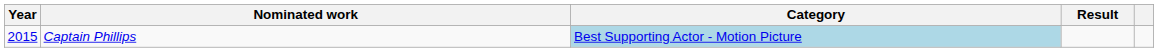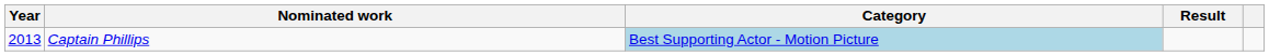 <table class=wikitable>
 <tr>
 <th scope="col" style="width:1em;">Year</th>
 <th scope="col" style="width:39em;">Nominated work</th>
 <th scope="col" style="width:36em;">Category</th>
 <th scope="col" style="width:5em;">Result</th>
 <th scope="col" style="width:1em;"></th>
 </tr>
 <tr>
-<td><a href='#'>2015</a></td>
+<td><a href='#'>2013</a></td>
 <td><em><a href='#'>Captain Phillips</a></em></td>
 <td style="background: lightblue;"><a href='#'>Best Supporting Actor - Motion Picture</a></td>
 <td></td>
 <td></td>
 </tr>
 </table>
